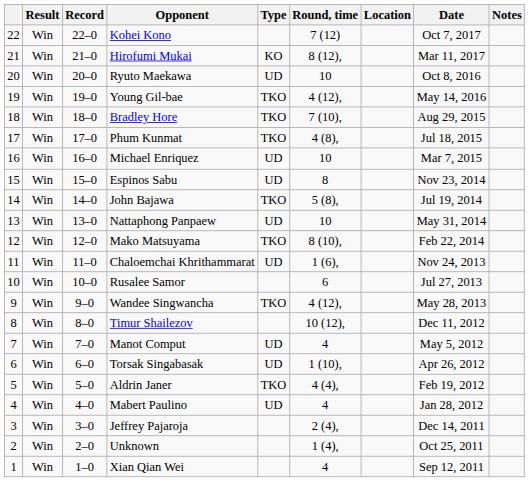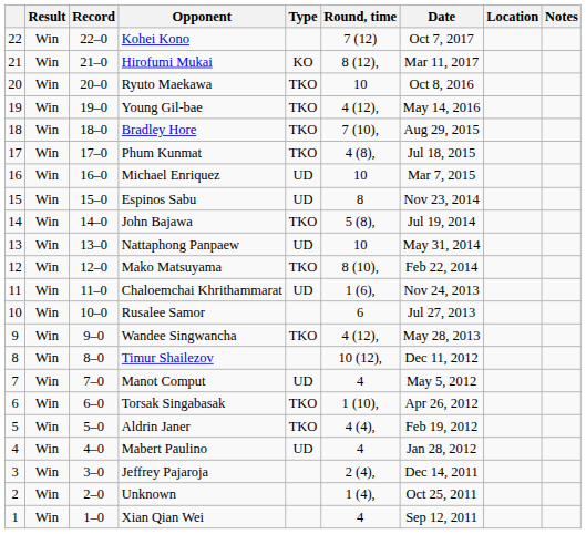 <table class="wikitable" style="text-align:center; font-size:95%">
 <tr>
 <th></th>
 <th>Result</th>
 <th>Record</th>
 <th>Opponent</th>
 <th>Type</th>
 <th>Round, time</th>
+<th>Date</th>
 <th>Location</th>
-<th>Date</th>
 <th>Notes</th>
 </tr>
 <tr>
 <td>22</td>
 <td>Win</td>
 <td>22–0</td>
 <td style="text-align:left;"> <a href='#'>Kohei Kono</a></td>
 <td></td>
 <td>7 (12)</td>
+<td>Oct 7, 2017</td>
 <td style="text-align:left;"> </td>
-<td>Oct 7, 2017</td>
 <td style="text-align:left;"></td>
 </tr>
 <tr>
 <td>21</td>
 <td>Win</td>
 <td>21–0</td>
 <td style="text-align:left;"> <a href='#'>Hirofumi Mukai</a></td>
 <td>KO</td>
 <td>8 (12), </td>
+<td>Mar 11, 2017</td>
 <td style="text-align:left;"> </td>
-<td>Mar 11, 2017</td>
 <td style="text-align:left;"></td>
 </tr>
 <tr>
 <td>20</td>
 <td>Win</td>
 <td>20–0</td>
 <td style="text-align:left;"> Ryuto Maekawa</td>
-<td>UD</td>
+<td>TKO</td>
 <td>10</td>
+<td>Oct 8, 2016</td>
 <td style="text-align:left;"> </td>
-<td>Oct 8, 2016</td>
 <td style="text-align:left;"></td>
 </tr>
 <tr>
 <td>19</td>
 <td>Win</td>
 <td>19–0</td>
 <td style="text-align:left;"> Young Gil-bae</td>
 <td>TKO</td>
 <td>4 (12), </td>
+<td>May 14, 2016</td>
 <td style="text-align:left;"> </td>
-<td>May 14, 2016</td>
 <td style="text-align:left;"></td>
 </tr>
 <tr>
 <td>18</td>
 <td>Win</td>
 <td>18–0</td>
 <td style="text-align:left;"> <a href='#'>Bradley Hore</a></td>
 <td>TKO</td>
 <td>7 (10), </td>
+<td>Aug 29, 2015</td>
 <td style="text-align:left;"> </td>
-<td>Aug 29, 2015</td>
 <td style="text-align:left;"></td>
 </tr>
 <tr>
 <td>17</td>
 <td>Win</td>
 <td>17–0</td>
 <td style="text-align:left;"> Phum Kunmat</td>
 <td>TKO</td>
 <td>4 (8), </td>
+<td>Jul 18, 2015</td>
 <td style="text-align:left;"> </td>
-<td>Jul 18, 2015</td>
 <td></td>
 </tr>
 <tr>
 <td>16</td>
 <td>Win</td>
 <td>16–0</td>
 <td style="text-align:left;"> Michael Enriquez</td>
 <td>UD</td>
 <td>10</td>
+<td>Mar 7, 2015</td>
 <td style="text-align:left;"> </td>
-<td>Mar 7, 2015</td>
 <td style="text-align:left;"></td>
 </tr>
 <tr>
 <td>15</td>
 <td>Win</td>
 <td>15–0</td>
 <td style="text-align:left;"> Espinos Sabu</td>
 <td>UD</td>
 <td>8</td>
+<td>Nov 23, 2014</td>
 <td style="text-align:left;"> </td>
-<td>Nov 23, 2014</td>
 <td></td>
 </tr>
 <tr>
 <td>14</td>
 <td>Win</td>
 <td>14–0</td>
 <td style="text-align:left;"> John Bajawa</td>
 <td>TKO</td>
 <td>5 (8), </td>
+<td>Jul 19, 2014</td>
 <td style="text-align:left;"> </td>
-<td>Jul 19, 2014</td>
 <td></td>
 </tr>
 <tr>
 <td>13</td>
 <td>Win</td>
 <td>13–0</td>
 <td style="text-align:left;"> Nattaphong Panpaew</td>
 <td>UD</td>
 <td>10</td>
+<td>May 31, 2014</td>
 <td style="text-align:left;"> </td>
-<td>May 31, 2014</td>
 <td style="text-align:left;"></td>
 </tr>
 <tr>
 <td>12</td>
 <td>Win</td>
 <td>12–0</td>
 <td style="text-align:left;"> Mako Matsuyama</td>
 <td>TKO</td>
 <td>8 (10), </td>
+<td>Feb 22, 2014</td>
 <td style="text-align:left;"> </td>
-<td>Feb 22, 2014</td>
 <td style="text-align:left;"></td>
 </tr>
 <tr>
 <td>11</td>
 <td>Win</td>
 <td>11–0</td>
 <td style="text-align:left;"> Chaloemchai Khrithammarat</td>
 <td>UD</td>
 <td>1 (6), </td>
+<td>Nov 24, 2013</td>
 <td style="text-align:left;"> </td>
-<td>Nov 24, 2013</td>
 <td></td>
 </tr>
 <tr>
 <td>10</td>
 <td>Win</td>
 <td>10–0</td>
 <td style="text-align:left;"> Rusalee Samor</td>
 <td></td>
 <td>6</td>
+<td>Jul 27, 2013</td>
 <td style="text-align:left;"> </td>
-<td>Jul 27, 2013</td>
 <td></td>
 </tr>
 <tr>
 <td>9</td>
 <td>Win</td>
 <td>9–0</td>
 <td style="text-align:left;"> Wandee Singwancha</td>
 <td>TKO</td>
 <td>4 (12), </td>
+<td>May 28, 2013</td>
 <td style="text-align:left;"> </td>
-<td>May 28, 2013</td>
 <td style="text-align:left;"></td>
 </tr>
 <tr>
 <td>8</td>
 <td>Win</td>
 <td>8–0</td>
 <td style="text-align:left;"> <a href='#'>Timur Shailezov</a></td>
 <td></td>
 <td>10 (12), </td>
+<td>Dec 11, 2012</td>
 <td style="text-align:left;"> </td>
-<td>Dec 11, 2012</td>
 <td style="text-align:left;"></td>
 </tr>
 <tr>
 <td>7</td>
 <td>Win</td>
 <td>7–0</td>
 <td style="text-align:left;"> Manot Comput</td>
 <td>UD</td>
 <td>4</td>
+<td>May 5, 2012</td>
 <td style="text-align:left;"> </td>
-<td>May 5, 2012</td>
 <td></td>
 </tr>
 <tr>
 <td>6</td>
 <td>Win</td>
 <td>6–0</td>
 <td style="text-align:left;"> Torsak Singabasak</td>
-<td>UD</td>
+<td>TKO</td>
 <td>1 (10), </td>
+<td>Apr 26, 2012</td>
 <td style="text-align:left;"> </td>
-<td>Apr 26, 2012</td>
 <td></td>
 </tr>
 <tr>
 <td>5</td>
 <td>Win</td>
 <td>5–0</td>
 <td style="text-align:left;"> Aldrin Janer</td>
 <td>TKO</td>
 <td>4 (4), </td>
+<td>Feb 19, 2012</td>
 <td style="text-align:left;"> </td>
-<td>Feb 19, 2012</td>
 <td></td>
 </tr>
 <tr>
 <td>4</td>
 <td>Win</td>
 <td>4–0</td>
 <td style="text-align:left;"> Mabert Paulino</td>
 <td>UD</td>
 <td>4</td>
+<td>Jan 28, 2012</td>
 <td style="text-align:left;"> </td>
-<td>Jan 28, 2012</td>
 <td></td>
 </tr>
 <tr>
 <td>3</td>
 <td>Win</td>
 <td>3–0</td>
 <td style="text-align:left;"> Jeffrey Pajaroja</td>
 <td></td>
 <td>2 (4), </td>
+<td>Dec 14, 2011</td>
 <td style="text-align:left;"> </td>
-<td>Dec 14, 2011</td>
 <td></td>
 </tr>
 <tr>
 <td>2</td>
 <td>Win</td>
 <td>2–0</td>
 <td style="text-align:left;">Unknown</td>
 <td></td>
 <td>1 (4), </td>
+<td>Oct 25, 2011</td>
 <td style="text-align:left;"> </td>
-<td>Oct 25, 2011</td>
 <td></td>
 </tr>
 <tr>
 <td>1</td>
 <td>Win</td>
 <td>1–0</td>
 <td style="text-align:left;"> Xian Qian Wei</td>
 <td></td>
 <td>4</td>
+<td>Sep 12, 2011</td>
 <td style="text-align:left;"> </td>
-<td>Sep 12, 2011</td>
 <td style="text-align:left;"></td>
 </tr>
 </table>
